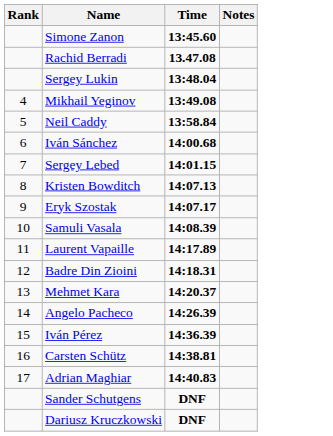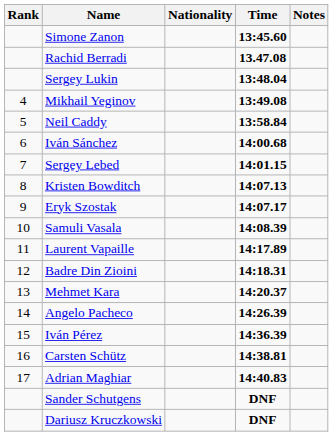 <table class="wikitable sortable" style="text-align:center">
 <tr>
 <th>Rank</th>
 <th>Name</th>
+<th>Nationality</th>
 <th>Time</th>
 <th>Notes</th>
 </tr>
 <tr>
 <td></td>
 <td align=left><a href='#'>Simone Zanon</a></td>
+<td align=left></td>
 <td><strong>13:45.60</strong></td>
 <td></td>
 </tr>
 <tr>
 <td></td>
 <td align=left><a href='#'>Rachid Berradi</a></td>
+<td align=left></td>
 <td><strong>13.47.08</strong></td>
 <td></td>
 </tr>
 <tr>
 <td></td>
 <td align=left><a href='#'>Sergey Lukin</a></td>
+<td align=left></td>
 <td><strong>13:48.04</strong></td>
 <td></td>
 </tr>
 <tr>
 <td>4</td>
 <td align=left><a href='#'>Mikhail Yeginov</a></td>
+<td align=left></td>
 <td><strong>13:49.08</strong></td>
 <td></td>
 </tr>
 <tr>
 <td>5</td>
 <td align=left><a href='#'>Neil Caddy</a></td>
+<td align=left></td>
 <td><strong>13:58.84</strong></td>
 <td></td>
 </tr>
 <tr>
 <td>6</td>
 <td align=left><a href='#'>Iván Sánchez</a></td>
+<td align=left></td>
 <td><strong>14:00.68</strong></td>
 <td></td>
 </tr>
 <tr>
 <td>7</td>
 <td align=left><a href='#'>Sergey Lebed</a></td>
+<td align=left></td>
 <td><strong>14:01.15</strong></td>
 <td></td>
 </tr>
 <tr>
 <td>8</td>
 <td align=left><a href='#'>Kristen Bowditch</a></td>
+<td align=left></td>
 <td><strong>14:07.13</strong></td>
 <td></td>
 </tr>
 <tr>
 <td>9</td>
 <td align=left><a href='#'>Eryk Szostak</a></td>
+<td align=left></td>
 <td><strong>14:07.17</strong></td>
 <td></td>
 </tr>
 <tr>
 <td>10</td>
 <td align=left><a href='#'>Samuli Vasala</a></td>
+<td align=left></td>
 <td><strong>14:08.39</strong></td>
 <td></td>
 </tr>
 <tr>
 <td>11</td>
 <td align=left><a href='#'>Laurent Vapaille</a></td>
+<td align=left></td>
 <td><strong>14:17.89</strong></td>
 <td></td>
 </tr>
 <tr>
 <td>12</td>
 <td align=left><a href='#'>Badre Din Zioini</a></td>
+<td align=left></td>
 <td><strong>14:18.31</strong></td>
 <td></td>
 </tr>
 <tr>
 <td>13</td>
 <td align=left><a href='#'>Mehmet Kara</a></td>
+<td align=left></td>
 <td><strong>14:20.37</strong></td>
 <td></td>
 </tr>
 <tr>
 <td>14</td>
 <td align=left><a href='#'>Angelo Pacheco</a></td>
+<td align=left></td>
 <td><strong>14:26.39</strong></td>
 <td></td>
 </tr>
 <tr>
 <td>15</td>
 <td align=left><a href='#'>Iván Pérez</a></td>
+<td align=left></td>
 <td><strong>14:36.39</strong></td>
 <td></td>
 </tr>
 <tr>
 <td>16</td>
 <td align=left><a href='#'>Carsten Schütz</a></td>
+<td align=left></td>
 <td><strong>14:38.81</strong></td>
 <td></td>
 </tr>
 <tr>
 <td>17</td>
 <td align=left><a href='#'>Adrian Maghiar</a></td>
+<td align=left></td>
 <td><strong>14:40.83</strong></td>
 <td></td>
 </tr>
 <tr>
 <td></td>
 <td align=left><a href='#'>Sander Schutgens</a></td>
+<td align=left></td>
 <td><strong>DNF</strong></td>
 <td></td>
 </tr>
 <tr>
 <td></td>
 <td align=left><a href='#'>Dariusz Kruczkowski</a></td>
+<td align=left></td>
 <td><strong>DNF</strong></td>
 <td></td>
 </tr>
 </table>
